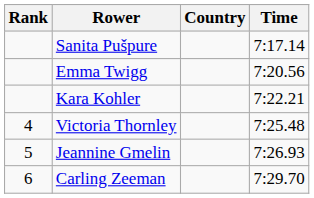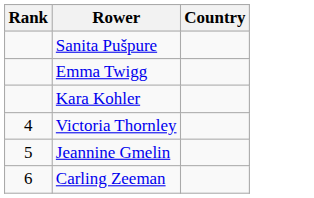 <table class="wikitable" style="text-align:center">
 <tr>
 <th>Rank</th>
 <th>Rower</th>
 <th>Country</th>
-<th>Time</th>
 </tr>
 <tr>
 <td></td>
 <td align="left"><a href='#'>Sanita Pušpure</a></td>
 <td align="left"></td>
-<td>7:17.14</td>
 </tr>
 <tr>
 <td></td>
 <td align="left"><a href='#'>Emma Twigg</a></td>
 <td align="left"></td>
-<td>7:20.56</td>
 </tr>
 <tr>
 <td></td>
 <td align="left"><a href='#'>Kara Kohler</a></td>
 <td align="left"></td>
-<td>7:22.21</td>
 </tr>
 <tr>
 <td>4</td>
 <td align="left"><a href='#'>Victoria Thornley</a></td>
 <td align="left"></td>
-<td>7:25.48</td>
 </tr>
 <tr>
 <td>5</td>
 <td align="left"><a href='#'>Jeannine Gmelin</a></td>
 <td align="left"></td>
-<td>7:26.93</td>
 </tr>
 <tr>
 <td>6</td>
 <td align="left"><a href='#'>Carling Zeeman</a></td>
 <td align="left"></td>
-<td>7:29.70</td>
 </tr>
 </table>
